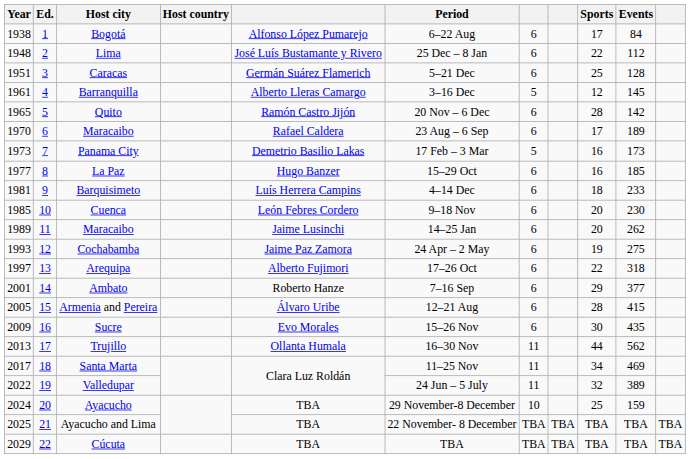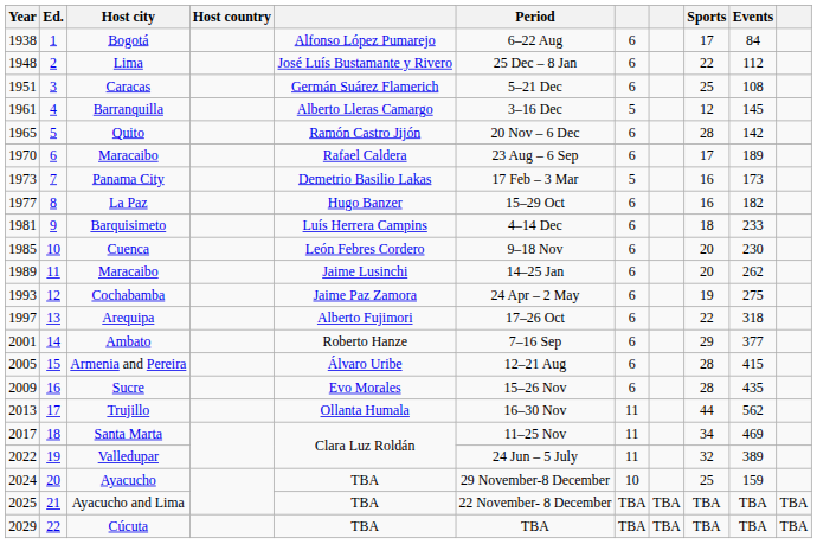 <table class="sortable wikitable" style="font-size:95%; text-align:center">
 <tr>
 <th width =px>Year</th>
 <th width =px>Ed.</th>
 <th width =px>Host city</th>
 <th width =px>Host country </th>
 <th width =px></th>
 <th width =px>Period</th>
 <th width =px></th>
 <th width =px></th>
 <th width =px>Sports</th>
 <th width =px>Events</th>
 <th width =px></th>
 </tr>
 <tr>
 <td>1938</td>
 <td><a href='#'>1</a></td>
 <td><a href='#'>Bogotá</a></td>
 <td align="left"></td>
 <td><a href='#'>Alfonso López Pumarejo</a></td>
 <td>6–22 Aug</td>
 <td>6</td>
 <td></td>
 <td>17</td>
 <td>84</td>
 <td align="left"></td>
 </tr>
 <tr>
 <td>1948</td>
 <td><a href='#'>2</a></td>
 <td><a href='#'>Lima</a></td>
 <td align="left"></td>
 <td><a href='#'>José Luís Bustamante y Rivero</a></td>
 <td>25 Dec – 8 Jan</td>
 <td>6</td>
 <td></td>
 <td>22</td>
 <td>112</td>
 <td align="left"></td>
 </tr>
 <tr b>
 <td>1951</td>
 <td><a href='#'>3</a></td>
 <td><a href='#'>Caracas</a></td>
 <td align="left"></td>
 <td><a href='#'>Germán Suárez Flamerich</a></td>
 <td>5–21 Dec</td>
 <td>6</td>
 <td></td>
 <td>25</td>
-<td>128</td>
+<td>108</td>
 <td align="left"></td>
 </tr>
 <tr>
 <td>1961</td>
 <td><a href='#'>4</a></td>
 <td><a href='#'>Barranquilla</a></td>
 <td align="left"></td>
 <td><a href='#'>Alberto Lleras Camargo</a></td>
 <td>3–16 Dec</td>
 <td>5</td>
 <td></td>
 <td>12</td>
 <td>145</td>
 <td align="left"></td>
 </tr>
 <tr b>
 <td>1965</td>
 <td><a href='#'>5</a></td>
 <td><a href='#'>Quito</a></td>
 <td align="left"></td>
 <td><a href='#'>Ramón Castro Jijón</a></td>
 <td>20 Nov – 6 Dec</td>
 <td>6</td>
 <td></td>
 <td>28</td>
 <td>142</td>
 <td align="left"></td>
 </tr>
 <tr>
 <td>1970</td>
 <td><a href='#'>6</a></td>
 <td><a href='#'>Maracaibo</a></td>
 <td align="left"></td>
 <td><a href='#'>Rafael Caldera</a></td>
 <td>23 Aug – 6 Sep</td>
 <td>6</td>
 <td></td>
 <td>17</td>
 <td>189</td>
 <td align="left"></td>
 </tr>
 <tr b>
 <td>1973</td>
 <td><a href='#'>7</a></td>
 <td><a href='#'>Panama City</a></td>
 <td align="left"></td>
 <td><a href='#'>Demetrio Basilio Lakas</a></td>
 <td>17 Feb – 3 Mar</td>
 <td>5</td>
 <td></td>
 <td>16</td>
 <td>173</td>
 <td align="left"></td>
 </tr>
 <tr>
 <td>1977</td>
 <td><a href='#'>8</a></td>
 <td><a href='#'>La Paz</a></td>
 <td align="left"></td>
 <td><a href='#'>Hugo Banzer</a></td>
 <td>15–29 Oct</td>
 <td>6</td>
 <td></td>
 <td>16</td>
-<td>185</td>
+<td>182</td>
 <td align="left"></td>
 </tr>
 <tr b>
 <td>1981</td>
 <td><a href='#'>9</a></td>
 <td><a href='#'>Barquisimeto</a></td>
 <td align="left"></td>
 <td><a href='#'>Luís Herrera Campins</a></td>
 <td>4–14 Dec</td>
 <td>6</td>
 <td></td>
 <td>18</td>
 <td>233</td>
 <td align="left"></td>
 </tr>
 <tr>
 <td>1985</td>
 <td><a href='#'>10</a></td>
 <td><a href='#'>Cuenca</a></td>
 <td align="left"></td>
 <td><a href='#'>León Febres Cordero</a></td>
 <td>9–18 Nov</td>
 <td>6</td>
 <td></td>
 <td>20</td>
 <td>230</td>
 <td align="left"></td>
 </tr>
 <tr b>
 <td>1989</td>
 <td><a href='#'>11</a></td>
 <td><a href='#'>Maracaibo</a></td>
 <td align="left"></td>
 <td><a href='#'>Jaime Lusinchi</a></td>
 <td>14–25 Jan</td>
 <td>6</td>
 <td></td>
 <td>20</td>
 <td>262</td>
 <td align="left"></td>
 </tr>
 <tr>
 <td>1993</td>
 <td><a href='#'>12</a></td>
 <td><a href='#'>Cochabamba</a></td>
 <td align="left"></td>
 <td><a href='#'>Jaime Paz Zamora</a></td>
 <td>24 Apr – 2 May</td>
 <td>6</td>
 <td></td>
 <td>19</td>
 <td>275</td>
 <td align="left"></td>
 </tr>
 <tr b>
 <td>1997</td>
 <td><a href='#'>13</a></td>
 <td><a href='#'>Arequipa</a></td>
 <td align="left"></td>
 <td><a href='#'>Alberto Fujimori</a></td>
 <td>17–26 Oct</td>
 <td>6</td>
 <td></td>
 <td>22</td>
 <td>318</td>
 <td align="left"></td>
 </tr>
 <tr>
 <td>2001</td>
 <td><a href='#'>14</a></td>
 <td><a href='#'>Ambato</a></td>
 <td align="left"></td>
 <td>Roberto Hanze</td>
 <td>7–16 Sep</td>
 <td>6</td>
 <td></td>
 <td>29</td>
 <td>377</td>
 <td align="left"></td>
 </tr>
 <tr b>
 <td>2005</td>
 <td><a href='#'>15</a></td>
 <td><a href='#'>Armenia</a> and <a href='#'>Pereira</a></td>
 <td align="left"></td>
 <td><a href='#'>Álvaro Uribe</a></td>
 <td>12–21 Aug</td>
 <td>6</td>
 <td></td>
 <td>28</td>
 <td>415</td>
 <td align="left"></td>
 </tr>
 <tr>
 <td>2009</td>
 <td><a href='#'>16</a></td>
 <td><a href='#'>Sucre</a></td>
 <td align="left"></td>
 <td><a href='#'>Evo Morales</a></td>
 <td>15–26 Nov</td>
 <td>6</td>
 <td></td>
-<td>30</td>
+<td>28</td>
 <td>435</td>
 <td align="left"></td>
 </tr>
 <tr b>
 <td>2013</td>
 <td><a href='#'>17</a></td>
 <td><a href='#'>Trujillo</a></td>
 <td align="left"></td>
 <td><a href='#'>Ollanta Humala</a></td>
 <td>16–30 Nov</td>
 <td>11</td>
 <td></td>
 <td>44</td>
 <td>562</td>
 <td align="left"></td>
 </tr>
 <tr>
 <td>2017</td>
 <td><a href='#'>18</a></td>
 <td><a href='#'>Santa Marta</a></td>
 <td rowspan="2"></td>
 <td rowspan="2">Clara Luz Roldán</td>
 <td>11–25 Nov</td>
 <td>11</td>
 <td></td>
 <td>34</td>
 <td>469</td>
 <td align="left"></td>
 </tr>
 <tr>
 <td>2022</td>
 <td><a href='#'>19</a></td>
 <td><a href='#'>Valledupar</a></td>
 <td>24 Jun – 5 July</td>
 <td>11</td>
 <td></td>
 <td>32</td>
 <td>389</td>
 <td align="left"></td>
 </tr>
 <tr>
 <td>2024</td>
 <td><a href='#'>20</a></td>
 <td><a href='#'>Ayacucho</a></td>
 <td rowspan="2"></td>
 <td>TBA</td>
 <td>29 November-8 December</td>
 <td>10</td>
 <td></td>
 <td>25</td>
 <td>159</td>
 <td align="left"></td>
 </tr>
 <tr>
 <td>2025</td>
 <td><a href='#'>21</a></td>
 <td>Ayacucho and Lima</td>
 <td>TBA</td>
 <td>22 November- 8 December</td>
 <td>TBA</td>
 <td>TBA</td>
 <td>TBA</td>
 <td>TBA</td>
 <td>TBA</td>
 </tr>
 <tr>
 <td>2029</td>
 <td><a href='#'>22</a></td>
 <td><a href='#'>Cúcuta</a></td>
 <td align="left"></td>
 <td>TBA</td>
 <td>TBA</td>
 <td>TBA</td>
 <td>TBA</td>
 <td>TBA</td>
 <td>TBA</td>
 <td>TBA</td>
 </tr>
 </table>
